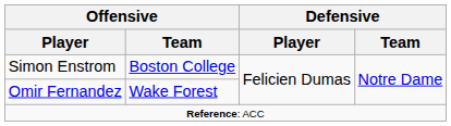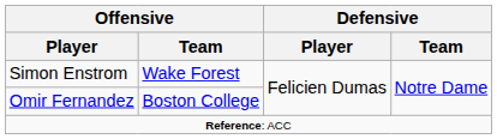 <table class="wikitable">
 <tr>
 <th colspan="2">Offensive</th>
 <th colspan="2">Defensive</th>
 </tr>
 <tr>
 <th>Player</th>
 <th>Team</th>
 <th>Player</th>
 <th>Team</th>
 </tr>
 <tr>
 <td>Simon Enstrom</td>
-<td><a href='#'>Boston College</a></td>
+<td><a href='#'>Wake Forest</a></td>
 <td rowspan="2">Felicien Dumas</td>
 <td rowspan="2"><a href='#'>Notre Dame</a></td>
 </tr>
 <tr>
 <td><a href='#'>Omir Fernandez</a></td>
-<td><a href='#'>Wake Forest</a></td>
+<td><a href='#'>Boston College</a></td>
 </tr>
 <tr>
 <td colspan="12"  style="font-size:8pt; text-align:center;"><strong>Reference</strong>: ACC</td>
 </tr>
 </table>
